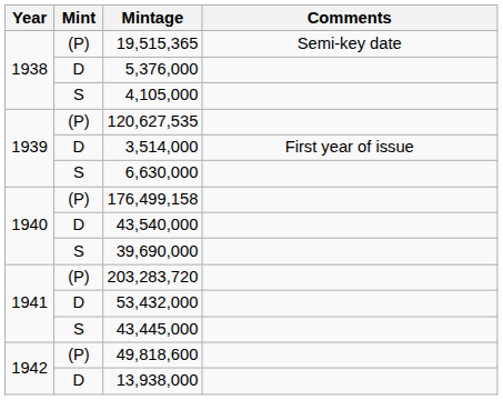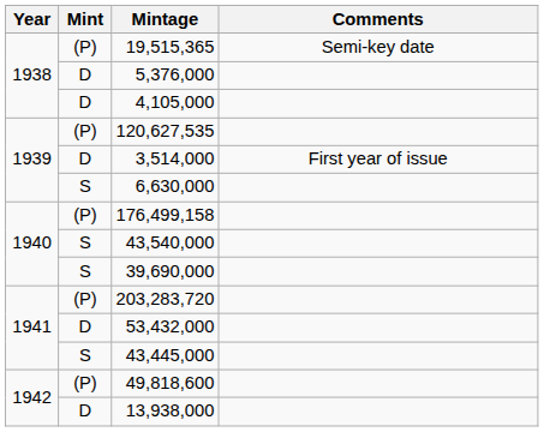 <table class="wikitable sortable" style="min-width:65%; text-align:center;">
 <tr>
 <th width="10%">Year</th>
 <th width="10%">Mint</th>
 <th width="20%">Mintage</th>
 <th width="60%">Comments</th>
 </tr>
 <tr>
 <td rowspan="3">1938</td>
 <td>(P)</td>
 <td align="right">19,515,365</td>
 <td>Semi-key date</td>
 </tr>
 <tr>
 <td>D</td>
 <td align="right">5,376,000</td>
 <td></td>
 </tr>
 <tr>
-<td>S</td>
+<td>D</td>
 <td align="right">4,105,000</td>
 <td></td>
 </tr>
 <tr>
 <td rowspan="3">1939</td>
 <td>(P)</td>
 <td align="right">120,627,535</td>
 <td></td>
 </tr>
 <tr>
 <td>D</td>
 <td align="right">3,514,000</td>
 <td>First year of issue</td>
 </tr>
 <tr>
 <td>S</td>
 <td align="right">6,630,000</td>
 <td></td>
 </tr>
 <tr>
 <td rowspan="3">1940</td>
 <td>(P)</td>
 <td align="right">176,499,158</td>
 <td></td>
 </tr>
 <tr>
-<td>D</td>
+<td>S</td>
 <td align="right">43,540,000</td>
 <td></td>
 </tr>
 <tr>
 <td>S</td>
 <td align="right">39,690,000</td>
 <td></td>
 </tr>
 <tr>
 <td rowspan="3">1941</td>
 <td>(P)</td>
 <td align="right">203,283,720</td>
 <td></td>
 </tr>
 <tr>
 <td>D</td>
 <td align="right">53,432,000</td>
 <td></td>
 </tr>
 <tr>
 <td>S</td>
 <td align="right">43,445,000</td>
 <td></td>
 </tr>
 <tr>
 <td rowspan="2">1942</td>
 <td>(P)</td>
 <td align="right">49,818,600</td>
 <td></td>
 </tr>
 <tr>
 <td>D</td>
 <td align="right">13,938,000</td>
 <td></td>
 </tr>
 </table>
